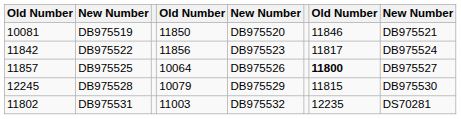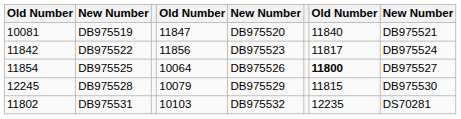 <table class="wikitable">
 <tr>
 <th>Old Number</th>
 <th>New Number</th>
 <th></th>
 <th>Old Number</th>
 <th>New Number</th>
 <th></th>
 <th>Old Number</th>
 <th>New Number</th>
 </tr>
 <tr>
 <td>10081</td>
 <td>DB975519</td>
 <td></td>
-<td>11850</td>
+<td>11847</td>
 <td>DB975520</td>
 <td></td>
-<td>11846</td>
+<td>11840</td>
 <td>DB975521</td>
 </tr>
 <tr>
 <td>11842</td>
 <td>DB975522</td>
 <td></td>
 <td>11856</td>
 <td>DB975523</td>
 <td></td>
 <td>11817</td>
 <td>DB975524</td>
 </tr>
 <tr>
-<td>11857</td>
+<td>11854</td>
 <td>DB975525</td>
 <td></td>
 <td>10064</td>
 <td>DB975526</td>
 <td></td>
 <td><strong>11800</strong></td>
 <td>DB975527</td>
 </tr>
 <tr>
 <td>12245</td>
 <td>DB975528</td>
 <td></td>
 <td>10079</td>
 <td>DB975529</td>
 <td></td>
 <td>11815</td>
 <td>DB975530</td>
 </tr>
 <tr>
 <td>11802</td>
 <td>DB975531</td>
 <td></td>
-<td>11003</td>
+<td>10103</td>
 <td>DB975532</td>
 <td></td>
 <td>12235</td>
 <td>DS70281</td>
 </tr>
 </table>
